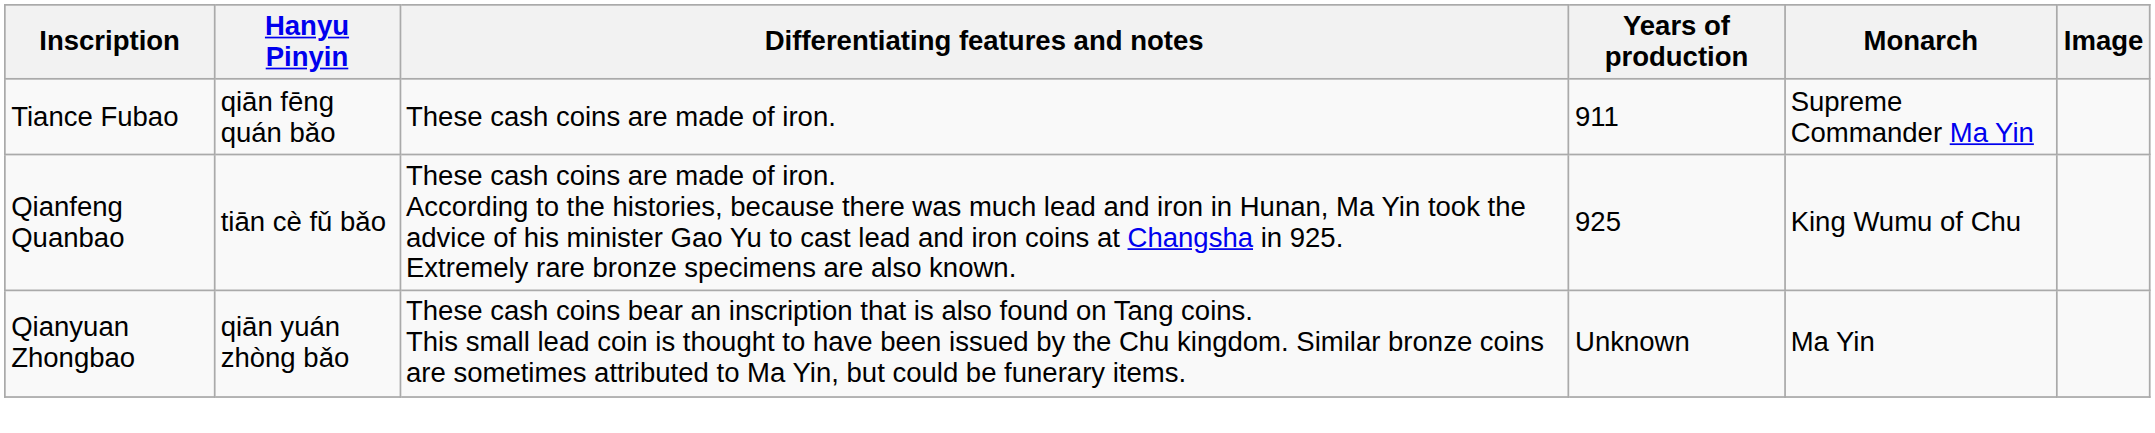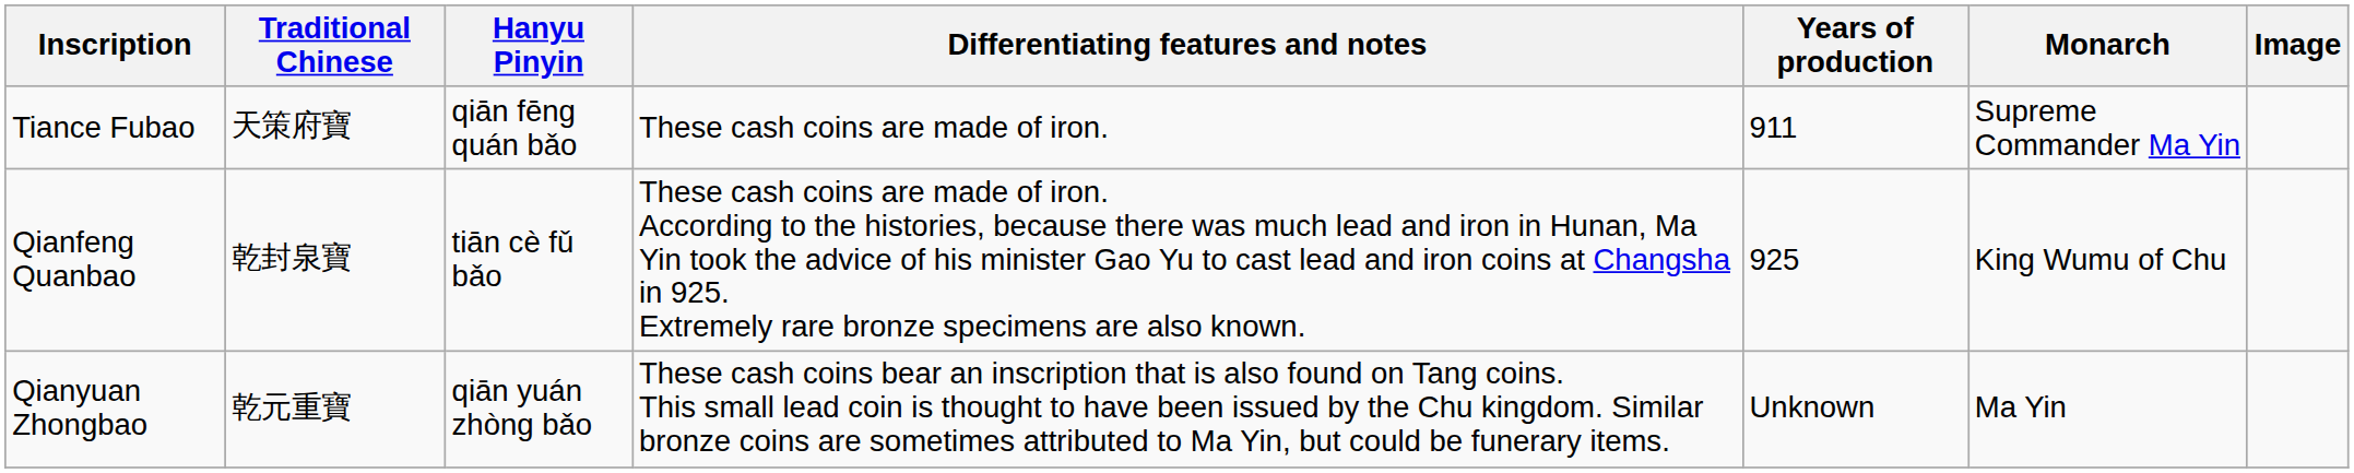 <table class="wikitable">
 <tr>
 <th>Inscription</th>
+<th><a href='#'>Traditional Chinese</a></th>
 <th><a href='#'>Hanyu Pinyin</a></th>
 <th>Differentiating features and notes</th>
 <th>Years of production</th>
 <th>Monarch</th>
 <th>Image</th>
 </tr>
 <tr>
 <td>Tiance Fubao</td>
+<td>天策府寶</td>
 <td>qiān fēng quán bǎo</td>
 <td>These cash coins are made of iron.</td>
 <td>911</td>
 <td>Supreme Commander <a href='#'>Ma Yin</a></td>
 <td></td>
 </tr>
 <tr>
 <td>Qianfeng Quanbao</td>
+<td>乾封泉寶</td>
 <td>tiān cè fǔ bǎo</td>
 <td>These cash coins are made of iron.<br>According to the histories, because there was much lead and iron in Hunan, Ma Yin took the advice of his minister Gao Yu to cast lead and iron coins at <a href='#'>Changsha</a> in 925.<br>Extremely rare bronze specimens are also known.</td>
 <td>925</td>
 <td>King Wumu of Chu</td>
 <td></td>
 </tr>
 <tr>
 <td>Qianyuan Zhongbao</td>
+<td>乾元重寶</td>
 <td>qiān yuán zhòng bǎo</td>
 <td>These cash coins bear an inscription that is also found on Tang coins.<br>This small lead coin is thought to have been issued by the Chu kingdom. Similar bronze coins are sometimes attributed to Ma Yin, but could be funerary items.</td>
 <td>Unknown</td>
 <td>Ma Yin</td>
 <td></td>
 </tr>
 </table>
